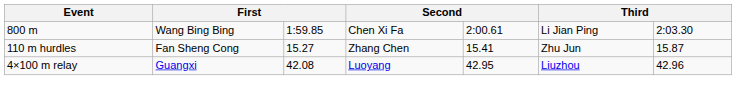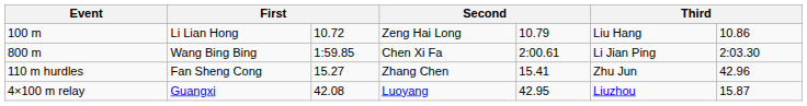 <table class=wikitable>
 <tr>
 <th style="width:13em">Event</th>
 <th colspan=2 style="width:17em">First</th>
 <th colspan=2 style="width:17em">Second</th>
 <th colspan=2 style="width:17em">Third</th>
+</tr>
+<tr>
+<td>100 m </td>
+<td>Li Lian Hong</td>
+<td>10.72</td>
+<td>Zeng Hai Long</td>
+<td>10.79</td>
+<td>Liu Hang</td>
+<td>10.86</td>
 </tr>
 <tr>
 <td>800 m</td>
 <td>Wang Bing Bing</td>
 <td>1:59.85</td>
 <td>Chen Xi Fa</td>
 <td>2:00.61</td>
 <td>Li Jian Ping</td>
 <td>2:03.30</td>
 </tr>
 <tr>
 <td>110 m hurdles </td>
 <td>Fan Sheng Cong</td>
 <td>15.27</td>
 <td>Zhang Chen</td>
 <td>15.41</td>
 <td>Zhu Jun</td>
-<td>15.87</td>
+<td>42.96</td>
 </tr>
 <tr>
 <td>4×100 m relay</td>
 <td><a href='#'>Guangxi</a></td>
 <td>42.08</td>
 <td><a href='#'>Luoyang</a></td>
 <td>42.95</td>
 <td><a href='#'>Liuzhou</a></td>
-<td>42.96</td>
+<td>15.87</td>
 </tr>
 </table>
